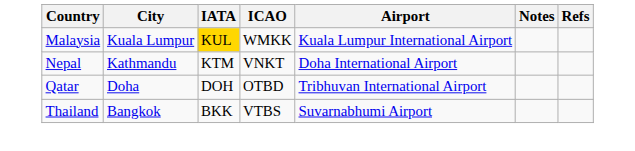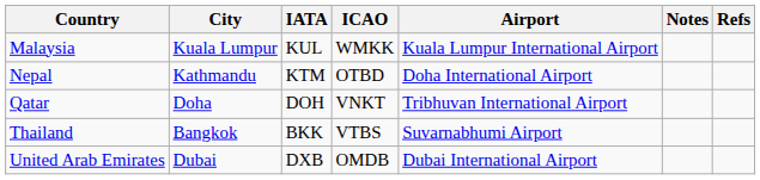 <table class="wikitable sortable" style="margin:1em auto;">
 <tr>
 <th>Country</th>
 <th>City</th>
 <th>IATA</th>
 <th>ICAO</th>
 <th>Airport</th>
 <th>Notes</th>
 <th class="unsortable">Refs</th>
 </tr>
 <tr>
 <td><a href='#'>Malaysia</a></td>
 <td><a href='#'>Kuala Lumpur</a></td>
-<td style="background: gold;">KUL</td>
+<td>KUL</td>
 <td>WMKK</td>
 <td><a href='#'>Kuala Lumpur International Airport</a></td>
 <td></td>
 <td></td>
 </tr>
 <tr>
 <td><a href='#'>Nepal</a></td>
 <td><a href='#'>Kathmandu</a></td>
 <td>KTM</td>
-<td>VNKT</td>
+<td>OTBD</td>
 <td><a href='#'>Doha International Airport</a></td>
 <td></td>
 <td></td>
 </tr>
 <tr>
 <td><a href='#'>Qatar</a></td>
 <td><a href='#'>Doha</a></td>
 <td>DOH</td>
-<td>OTBD</td>
+<td>VNKT</td>
 <td><a href='#'>Tribhuvan International Airport</a></td>
 <td></td>
 <td></td>
 </tr>
 <tr>
 <td><a href='#'>Thailand</a></td>
 <td><a href='#'>Bangkok</a></td>
 <td>BKK</td>
 <td>VTBS</td>
 <td><a href='#'>Suvarnabhumi Airport</a></td>
 <td></td>
 <td></td>
 </tr>
+<tr>
+<td><a href='#'>United Arab Emirates</a></td>
+<td><a href='#'>Dubai</a></td>
+<td>DXB</td>
+<td>OMDB</td>
+<td><a href='#'>Dubai International Airport</a></td>
+<td></td>
+<td></td>
+</tr>
 </table>
